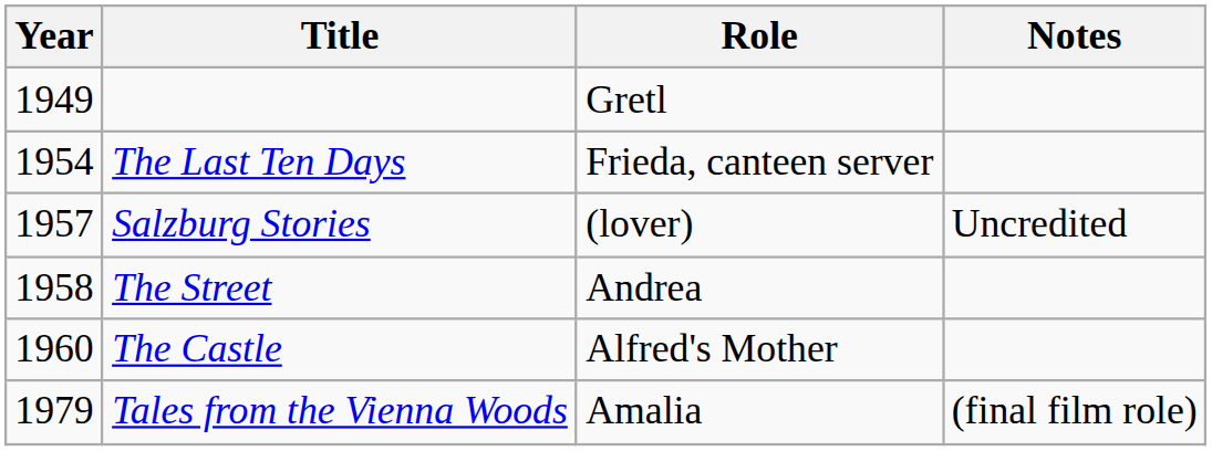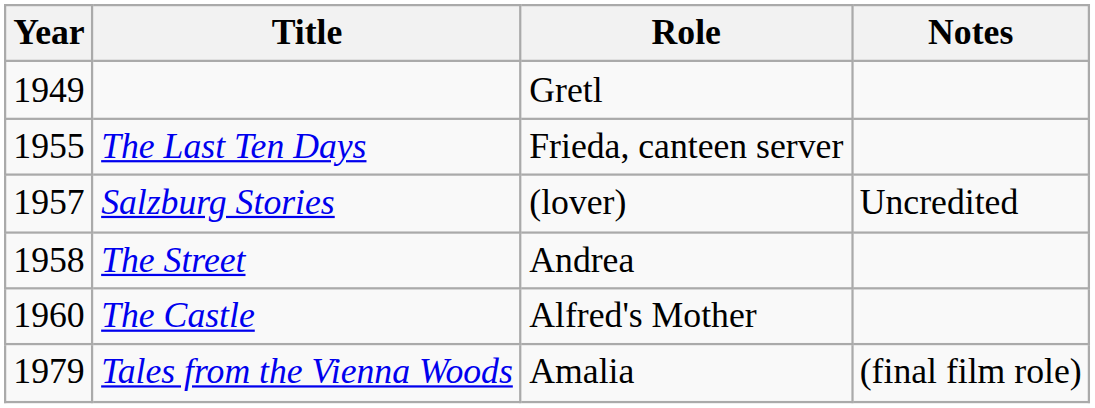 <table class="wikitable">
 <tr>
 <th>Year</th>
 <th>Title</th>
 <th>Role</th>
 <th>Notes</th>
 </tr>
 <tr>
 <td>1949</td>
 <td><em></em></td>
 <td>Gretl</td>
 <td></td>
 </tr>
 <tr>
-<td>1954</td>
+<td>1955</td>
 <td><em><a href='#'>The Last Ten Days</a></em></td>
 <td>Frieda, canteen server</td>
 <td></td>
 </tr>
 <tr>
 <td>1957</td>
 <td><em><a href='#'>Salzburg Stories</a></em></td>
 <td> (lover)</td>
 <td>Uncredited</td>
 </tr>
 <tr>
 <td>1958</td>
 <td><em><a href='#'>The Street</a></em></td>
 <td>Andrea</td>
 <td></td>
 </tr>
 <tr>
 <td>1960</td>
 <td><em><a href='#'>The Castle</a></em></td>
 <td>Alfred's Mother</td>
 <td></td>
 </tr>
 <tr>
 <td>1979</td>
 <td><em><a href='#'>Tales from the Vienna Woods</a></em></td>
 <td>Amalia</td>
 <td>(final film role)</td>
 </tr>
 </table>
